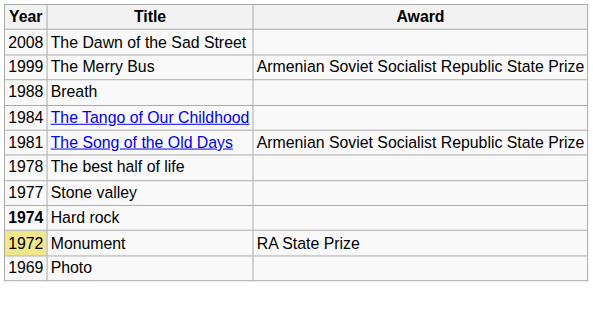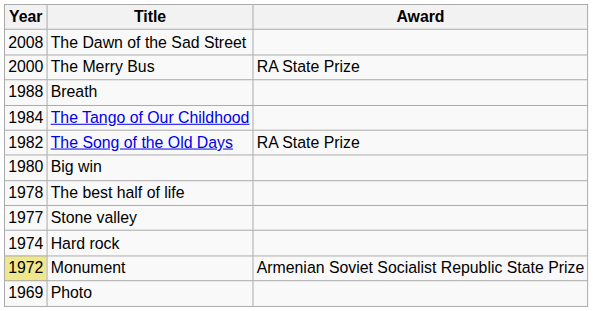 <table class="wikitable">
 <tr>
 <th>Year</th>
 <th>Title</th>
 <th>Award</th>
 </tr>
 <tr>
 <td>2008</td>
 <td>The Dawn of the Sad Street</td>
 <td></td>
 </tr>
 <tr>
-<td>1999</td>
+<td>2000</td>
 <td>The Merry Bus</td>
-<td>Armenian Soviet Socialist Republic State Prize</td>
+<td>RA State Prize</td>
 </tr>
 <tr>
 <td>1988</td>
 <td>Breath</td>
 <td></td>
 </tr>
 <tr>
 <td>1984</td>
 <td><a href='#'>The Tango of Our Childhood</a></td>
 <td></td>
 </tr>
 <tr>
-<td>1981</td>
+<td>1982</td>
 <td><a href='#'>The Song of the Old Days</a></td>
-<td>Armenian Soviet Socialist Republic State Prize</td>
+<td>RA State Prize</td>
+</tr>
+<tr>
+<td>1980</td>
+<td>Big win</td>
+<td></td>
 </tr>
 <tr>
 <td>1978</td>
 <td>The best half of life</td>
 <td></td>
 </tr>
 <tr>
 <td>1977</td>
 <td>Stone valley</td>
 <td></td>
 </tr>
 <tr>
-<td><strong>1974</strong></td>
+<td>1974</td>
 <td>Hard rock</td>
 <td></td>
 </tr>
 <tr>
 <td style="background: khaki;">1972</td>
 <td>Monument</td>
-<td>RA State Prize</td>
+<td>Armenian Soviet Socialist Republic State Prize</td>
 </tr>
 <tr>
 <td>1969</td>
 <td>Photo</td>
 <td></td>
 </tr>
 </table>
